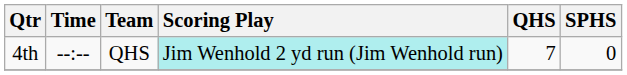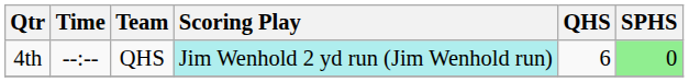 <table class="wikitable">
 <tr>
 <th style="text-align: center;">Qtr</th>
 <th style="text-align: center;">Time</th>
 <th style="text-align: center;">Team</th>
 <th style="text-align: left;">Scoring Play</th>
 <th style="text-align: right;">QHS</th>
 <th style="text-align: right;">SPHS</th>
 </tr>
 <tr>
 <td style="text-align: center;">4th</td>
 <td style="text-align: center;">--:--</td>
 <td style="text-align: center;">QHS</td>
 <td style="background: paleturquoise; text-align: left;">Jim Wenhold 2 yd run  (Jim Wenhold run)</td>
-<td style="text-align: right;">7</td>
-<td style="text-align: right;">0</td>
+<td style="text-align: right;">6</td>
+<td style="background: lightgreen; text-align: right;">0</td>
 </tr>
 <tr>
 </tr>
 </table>
